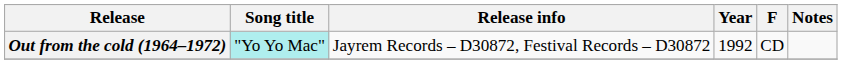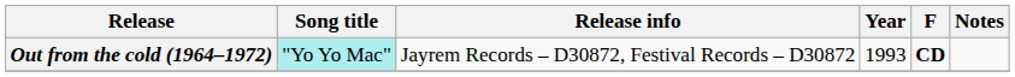 <table class="wikitable plainrowheaders sortable">
 <tr>
 <th scope="col">Release</th>
 <th scope="col">Song title</th>
 <th scope="col">Release info</th>
 <th scope="col">Year</th>
 <th scope="col">F</th>
 <th scope="col" class="unsortable">Notes</th>
 </tr>
 <tr>
 <th scope="row"><em>Out from the cold (1964–1972)</em></th>
 <td style="background: paleturquoise;">"Yo Yo Mac"</td>
 <td>Jayrem Records – D30872, Festival Records – D30872</td>
-<td>1992</td>
-<td>CD</td>
+<td>1993</td>
+<td><strong>CD</strong></td>
 <td></td>
 </tr>
 <tr>
 </tr>
 </table>
